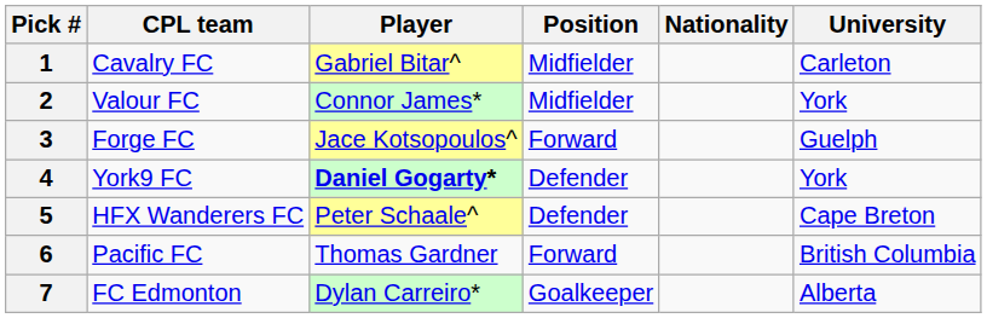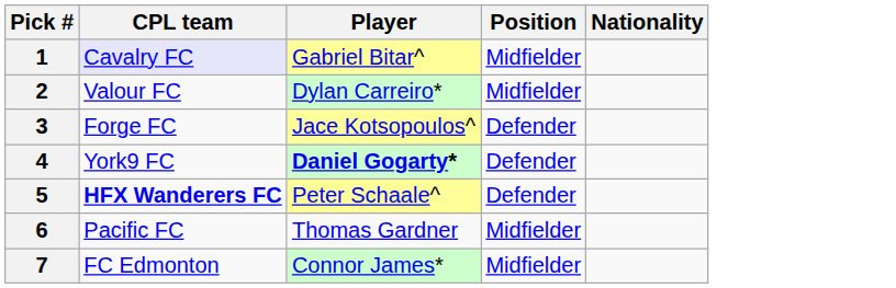 <table class="wikitable">
 <tr>
 <th>Pick #</th>
 <th>CPL team</th>
 <th>Player</th>
 <th>Position</th>
 <th>Nationality</th>
-<th>University</th>
 </tr>
 <tr>
 <th>1</th>
-<td><a href='#'>Cavalry FC</a></td>
+<td style="background: lavender;"><a href='#'>Cavalry FC</a></td>
 <td bgcolor="#FFFF99"><a href='#'>Gabriel Bitar</a>^</td>
 <td><a href='#'>Midfielder</a></td>
 <td></td>
-<td><a href='#'>Carleton</a></td>
 </tr>
 <tr>
 <th>2</th>
 <td><a href='#'>Valour FC</a></td>
-<td bgcolor="#CCFFCC"><a href='#'>Connor James</a>*</td>
+<td bgcolor="#CCFFCC"><a href='#'>Dylan Carreiro</a>*</td>
 <td><a href='#'>Midfielder</a></td>
 <td></td>
-<td><a href='#'>York</a></td>
 </tr>
 <tr>
 <th>3</th>
 <td><a href='#'>Forge FC</a></td>
 <td bgcolor="#FFFF99"><a href='#'>Jace Kotsopoulos</a>^</td>
-<td><a href='#'>Forward</a></td>
+<td><a href='#'>Defender</a></td>
 <td></td>
-<td><a href='#'>Guelph</a></td>
 </tr>
 <tr>
 <th>4</th>
 <td><a href='#'>York9 FC</a></td>
 <td bgcolor="#CCFFCC"><strong><a href='#'>Daniel Gogarty</a>*</strong></td>
 <td><a href='#'>Defender</a></td>
 <td></td>
-<td><a href='#'>York</a></td>
 </tr>
 <tr>
 <th>5</th>
-<td><a href='#'>HFX Wanderers FC</a></td>
+<td><strong><a href='#'>HFX Wanderers FC</a></strong></td>
 <td bgcolor="#FFFF99"><a href='#'>Peter Schaale</a>^</td>
 <td><a href='#'>Defender</a></td>
 <td></td>
-<td><a href='#'>Cape Breton</a></td>
 </tr>
 <tr>
 <th>6</th>
 <td><a href='#'>Pacific FC</a></td>
 <td><a href='#'>Thomas Gardner</a></td>
-<td><a href='#'>Forward</a></td>
+<td><a href='#'>Midfielder</a></td>
 <td></td>
-<td><a href='#'>British Columbia</a></td>
 </tr>
 <tr>
 <th>7</th>
 <td><a href='#'>FC Edmonton</a></td>
-<td bgcolor="#CCFFCC"><a href='#'>Dylan Carreiro</a>*</td>
-<td><a href='#'>Goalkeeper</a></td>
+<td bgcolor="#CCFFCC"><a href='#'>Connor James</a>*</td>
+<td><a href='#'>Midfielder</a></td>
 <td></td>
-<td><a href='#'>Alberta</a></td>
 </tr>
 </table>
